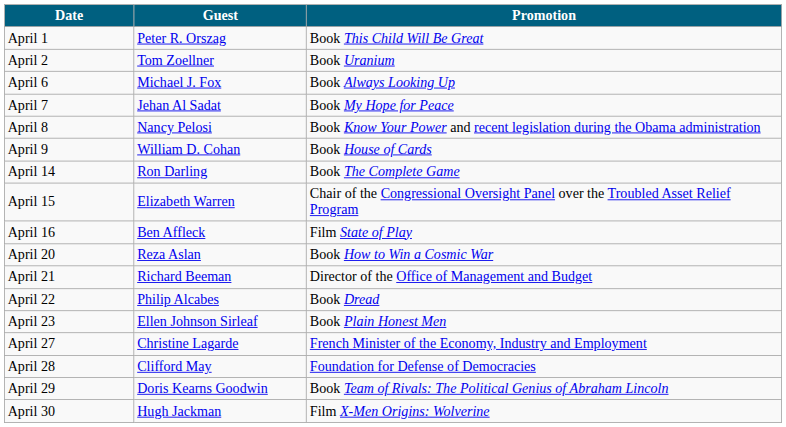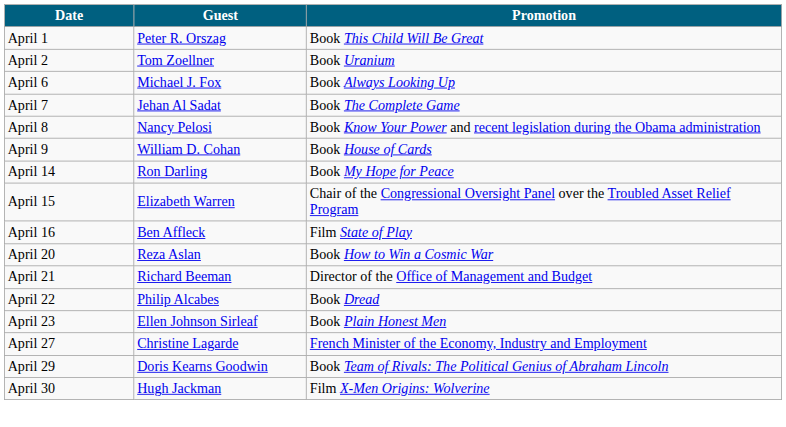 <table class="wikitable" width="100%">
 <tr bgcolor="#CCCCCC">
 <th width="15%" style="background:#006080; color:#FFFFFF">Date</th>
 <th width="20%" style="background:#006080; color:#FFFFFF">Guest</th>
 <th width="55%" style="background:#006080; color:#FFFFFF">Promotion</th>
 </tr>
 <tr>
 <td>April 1</td>
 <td><a href='#'>Peter R. Orszag</a></td>
 <td>Book <em><a href='#'>This Child Will Be Great</a></em></td>
 </tr>
 <tr>
 <td>April 2</td>
 <td><a href='#'>Tom Zoellner</a></td>
 <td>Book <em><a href='#'>Uranium</a></em></td>
 </tr>
 <tr>
 <td>April 6</td>
 <td><a href='#'>Michael J. Fox</a></td>
 <td>Book <em><a href='#'>Always Looking Up</a></em></td>
 </tr>
 <tr>
 <td>April 7</td>
 <td><a href='#'>Jehan Al Sadat</a></td>
-<td>Book <em><a href='#'>My Hope for Peace</a></em></td>
+<td>Book <em><a href='#'>The Complete Game</a></em></td>
 </tr>
 <tr>
 <td>April 8</td>
 <td><a href='#'>Nancy Pelosi</a></td>
 <td>Book <em><a href='#'>Know Your Power</a></em> and <a href='#'>recent legislation during the Obama administration</a></td>
 </tr>
 <tr>
 <td>April 9</td>
 <td><a href='#'>William D. Cohan</a></td>
 <td>Book <em><a href='#'>House of Cards</a></em></td>
 </tr>
 <tr>
 <td>April 14</td>
 <td><a href='#'>Ron Darling</a></td>
-<td>Book <em><a href='#'>The Complete Game</a></em></td>
+<td>Book <em><a href='#'>My Hope for Peace</a></em></td>
 </tr>
 <tr>
 <td>April 15</td>
 <td><a href='#'>Elizabeth Warren</a></td>
 <td>Chair of the <a href='#'>Congressional Oversight Panel</a> over the <a href='#'>Troubled Asset Relief Program</a></td>
 </tr>
 <tr>
 <td>April 16</td>
 <td><a href='#'>Ben Affleck</a></td>
 <td>Film <em><a href='#'>State of Play</a></em></td>
 </tr>
 <tr>
 <td>April 20</td>
 <td><a href='#'>Reza Aslan</a></td>
 <td>Book <em><a href='#'>How to Win a Cosmic War</a></em></td>
 </tr>
 <tr>
 <td>April 21</td>
 <td><a href='#'>Richard Beeman</a></td>
 <td>Director of the <a href='#'>Office of Management and Budget</a></td>
 </tr>
 <tr>
 <td>April 22</td>
 <td><a href='#'>Philip Alcabes</a></td>
 <td>Book <em><a href='#'>Dread</a></em></td>
 </tr>
 <tr>
 <td>April 23</td>
 <td><a href='#'>Ellen Johnson Sirleaf</a></td>
 <td>Book <em><a href='#'>Plain Honest Men</a></em></td>
 </tr>
 <tr>
 <td>April 27</td>
 <td><a href='#'>Christine Lagarde</a></td>
 <td><a href='#'>French Minister of the Economy, Industry and Employment</a></td>
 </tr>
 <tr>
-<td>April 28</td>
-<td><a href='#'>Clifford May</a></td>
-<td><a href='#'>Foundation for Defense of Democracies</a></td>
-</tr>
-<tr>
 <td>April 29</td>
 <td><a href='#'>Doris Kearns Goodwin</a></td>
 <td>Book <em><a href='#'>Team of Rivals: The Political Genius of Abraham Lincoln</a></em></td>
 </tr>
 <tr>
 <td>April 30</td>
 <td><a href='#'>Hugh Jackman</a></td>
 <td>Film <em><a href='#'>X-Men Origins: Wolverine</a></em></td>
 </tr>
 </table>
